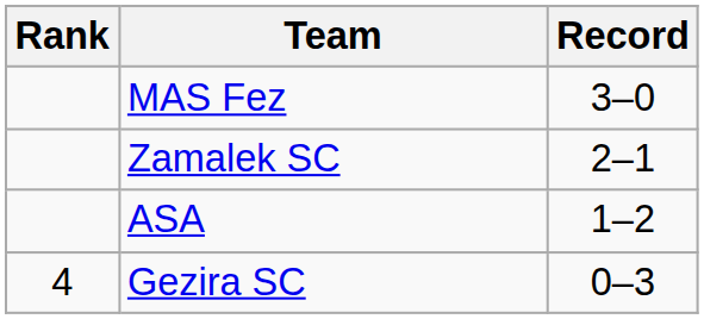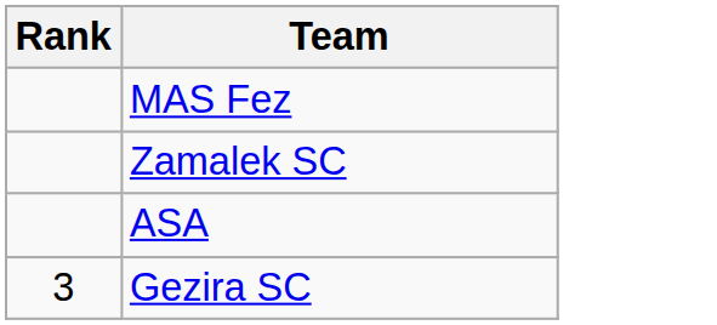 <table class=wikitable style="text-align:center;">
 <tr>
 <th>Rank</th>
 <th width=170>Team</th>
-<th>Record</th>
 </tr>
 <tr>
 <td></td>
 <td align=left> <a href='#'>MAS Fez</a></td>
-<td>3–0</td>
 </tr>
 <tr>
 <td></td>
 <td align=left> <a href='#'>Zamalek SC</a></td>
-<td>2–1</td>
 </tr>
 <tr>
 <td></td>
 <td align=left> <a href='#'>ASA</a></td>
-<td>1–2</td>
 </tr>
 <tr>
-<td>4</td>
+<td>3</td>
 <td align=left> <a href='#'>Gezira SC</a></td>
-<td>0–3</td>
 </tr>
 </table>
